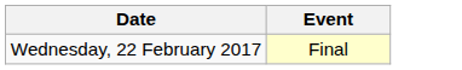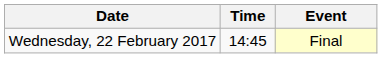 <table class = "wikitable" style="text-align:center;">
 <tr>
 <th width=220>Date</th>
+<th width=50>Time</th>
 <th width=100>Event</th>
 </tr>
 <tr>
 <td>Wednesday, 22 February 2017</td>
+<td>14:45</td>
 <td bgcolor=ffffcc>Final</td>
 </tr>
 </table>
